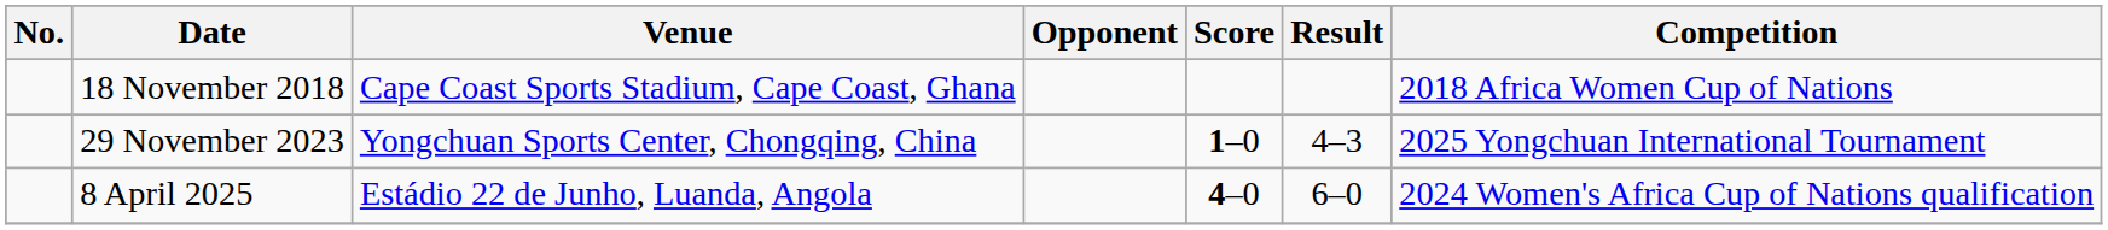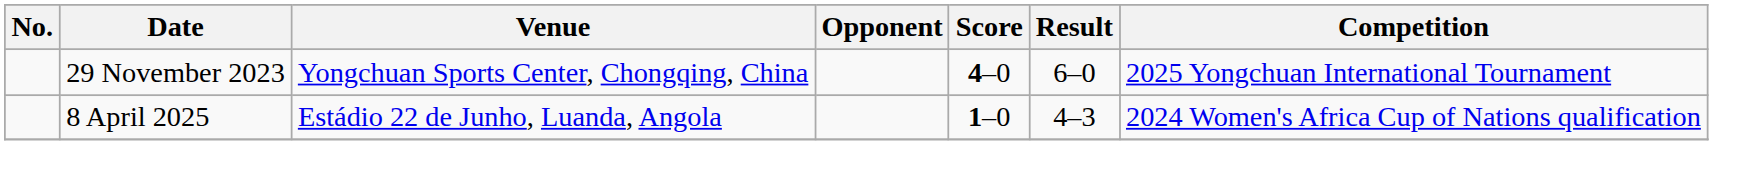 <table class="wikitable">
 <tr>
 <th>No.</th>
 <th>Date</th>
 <th>Venue</th>
 <th>Opponent</th>
 <th>Score</th>
 <th>Result</th>
 <th>Competition</th>
 </tr>
 <tr>
 <td></td>
-<td>18 November 2018</td>
-<td><a href='#'>Cape Coast Sports Stadium</a>, <a href='#'>Cape Coast</a>, <a href='#'>Ghana</a></td>
-<td></td>
-<td></td>
-<td></td>
-<td><a href='#'>2018 Africa Women Cup of Nations</a></td>
-</tr>
-<tr>
-<td></td>
 <td>29 November 2023</td>
 <td><a href='#'>Yongchuan Sports Center</a>, <a href='#'>Chongqing</a>, <a href='#'>China</a></td>
 <td></td>
-<td align=center><strong>1</strong>–0</td>
-<td align=center>4–3</td>
+<td align=center><strong>4</strong>–0</td>
+<td align=center>6–0</td>
 <td><a href='#'>2025 Yongchuan International Tournament</a></td>
 </tr>
 <tr>
 <td></td>
 <td>8 April 2025</td>
 <td><a href='#'>Estádio 22 de Junho</a>, <a href='#'>Luanda</a>, <a href='#'>Angola</a></td>
 <td></td>
-<td align=center><strong>4</strong>–0</td>
-<td align=center>6–0</td>
+<td align=center><strong>1</strong>–0</td>
+<td align=center>4–3</td>
 <td><a href='#'>2024 Women's Africa Cup of Nations qualification</a></td>
 </tr>
 <tr>
 </tr>
 </table>
